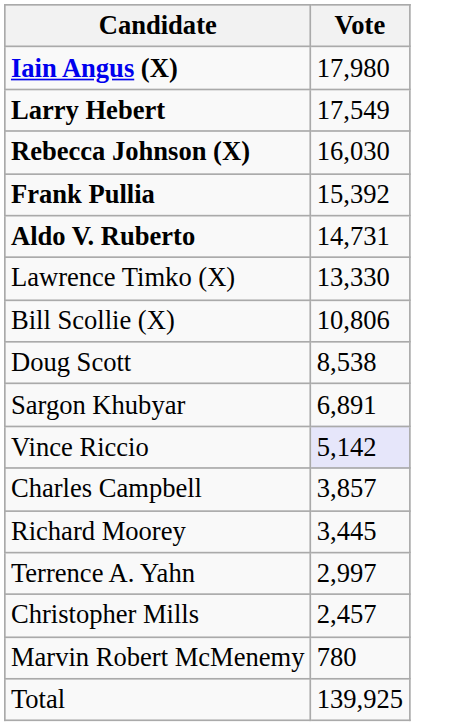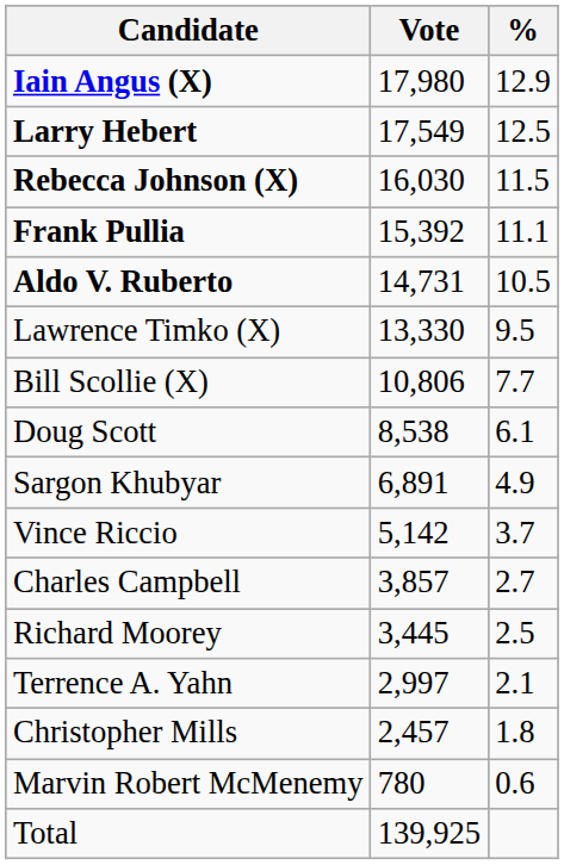 <table class="wikitable">
 <tr>
 <th bgcolor="#DDDDFF">Candidate</th>
 <th bgcolor="#DDDDFF">Vote</th>
+<th bgcolor="#DDDDFF">%</th>
 </tr>
 <tr>
 <td><strong><a href='#'>Iain Angus</a> (X)</strong></td>
 <td>17,980</td>
+<td>12.9</td>
 </tr>
 <tr>
 <td><strong>Larry Hebert</strong></td>
 <td>17,549</td>
+<td>12.5</td>
 </tr>
 <tr>
 <td><strong>Rebecca Johnson (X)</strong></td>
 <td>16,030</td>
+<td>11.5</td>
 </tr>
 <tr>
 <td><strong>Frank Pullia</strong></td>
 <td>15,392</td>
+<td>11.1</td>
 </tr>
 <tr>
 <td><strong>Aldo V. Ruberto</strong></td>
 <td>14,731</td>
+<td>10.5</td>
 </tr>
 <tr>
 <td>Lawrence Timko (X)</td>
 <td>13,330</td>
+<td>9.5</td>
 </tr>
 <tr>
 <td>Bill Scollie (X)</td>
 <td>10,806</td>
+<td>7.7</td>
 </tr>
 <tr>
 <td>Doug Scott</td>
 <td>8,538</td>
+<td>6.1</td>
 </tr>
 <tr>
 <td>Sargon Khubyar</td>
 <td>6,891</td>
+<td>4.9</td>
 </tr>
 <tr>
 <td>Vince Riccio</td>
-<td style="background: lavender;">5,142</td>
+<td>5,142</td>
+<td>3.7</td>
 </tr>
 <tr>
 <td>Charles Campbell</td>
 <td>3,857</td>
+<td>2.7</td>
 </tr>
 <tr>
 <td>Richard Moorey</td>
 <td>3,445</td>
+<td>2.5</td>
 </tr>
 <tr>
 <td>Terrence A. Yahn</td>
 <td>2,997</td>
+<td>2.1</td>
 </tr>
 <tr>
 <td>Christopher Mills</td>
 <td>2,457</td>
+<td>1.8</td>
 </tr>
 <tr>
 <td>Marvin Robert McMenemy</td>
 <td>780</td>
+<td>0.6</td>
 </tr>
 <tr>
 <td>Total</td>
 <td>139,925</td>
+<td></td>
 </tr>
 </table>
